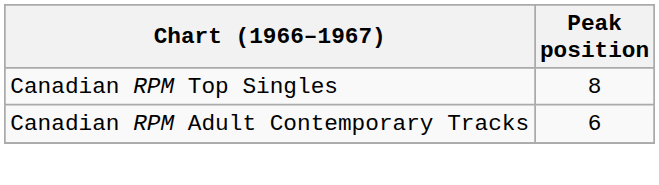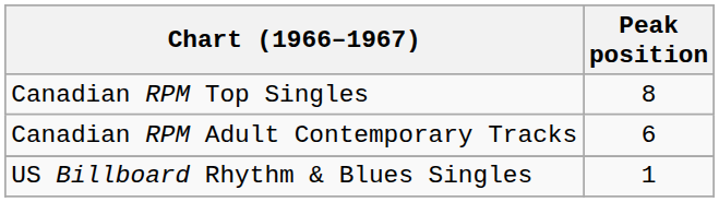 <table class="wikitable sortable">
 <tr>
 <th>Chart (1966–1967)</th>
 <th>Peak<br>position</th>
 </tr>
 <tr>
 <td>Canadian <em>RPM</em> Top Singles </td>
 <td style="text-align:center;">8</td>
 </tr>
 <tr>
 <td>Canadian <em>RPM</em> Adult Contemporary Tracks</td>
 <td style="text-align:center;">6</td>
 </tr>
 <tr>
 </tr>
+<tr>
+<td>US <em>Billboard</em> Rhythm & Blues Singles</td>
+<td style="text-align:center;">1</td>
+</tr>
 </table>
